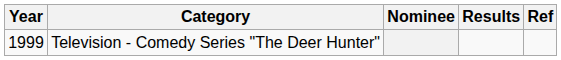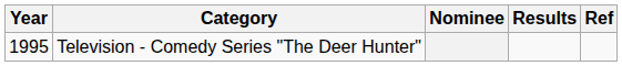 <table class="wikitable">
 <tr>
 <th>Year</th>
 <th>Category</th>
 <th>Nominee</th>
 <th>Results</th>
 <th>Ref</th>
 </tr>
 <tr>
-<td>1999</td>
+<td>1995</td>
 <td>Television - Comedy Series "The Deer Hunter"</td>
 <th></th>
 <td></td>
 <td></td>
 </tr>
 </table>
